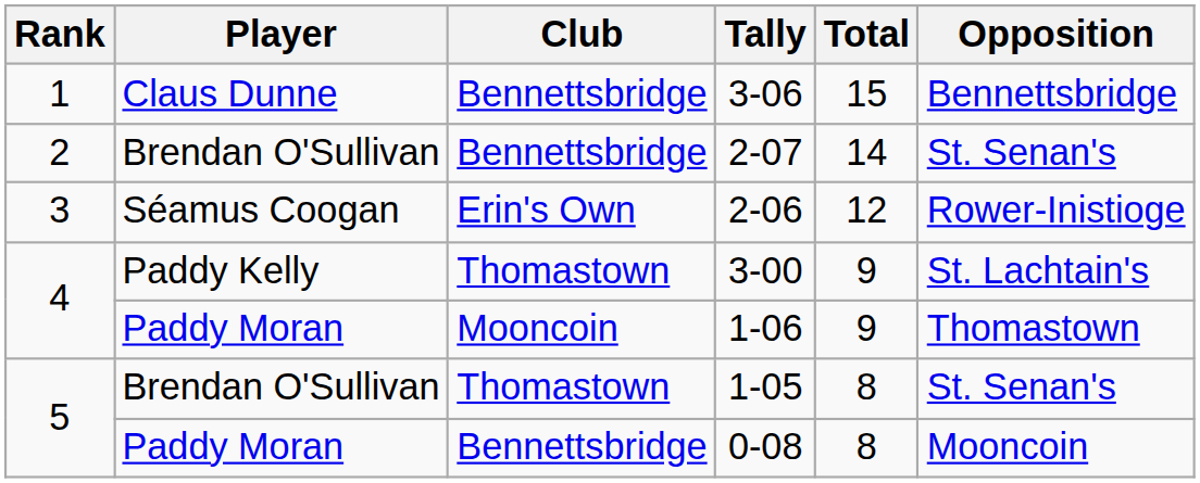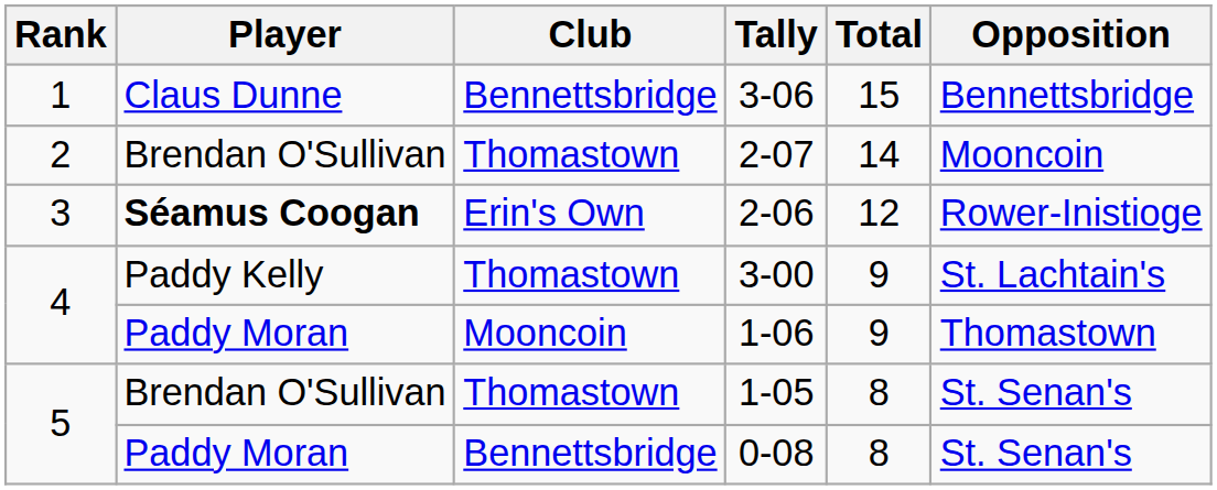 <table class="wikitable">
 <tr>
 <th>Rank</th>
 <th>Player</th>
 <th>Club</th>
 <th>Tally</th>
 <th>Total</th>
 <th>Opposition</th>
 </tr>
 <tr>
 <td rowspan="1" style="text-align:center;">1</td>
 <td><a href='#'>Claus Dunne</a></td>
 <td><a href='#'>Bennettsbridge</a></td>
 <td align=center>3-06</td>
 <td align=center>15</td>
 <td><a href='#'>Bennettsbridge</a></td>
 </tr>
 <tr>
 <td rowspan="1" style="text-align:center;">2</td>
 <td>Brendan O'Sullivan</td>
-<td><a href='#'>Bennettsbridge</a></td>
+<td><a href='#'>Thomastown</a></td>
 <td align=center>2-07</td>
 <td align=center>14</td>
-<td><a href='#'>St. Senan's</a></td>
+<td><a href='#'>Mooncoin</a></td>
 </tr>
 <tr>
 <td rowspan="1" style="text-align:center;">3</td>
-<td>Séamus Coogan</td>
+<td><strong>Séamus Coogan</strong></td>
 <td><a href='#'>Erin's Own</a></td>
 <td align=center>2-06</td>
 <td align=center>12</td>
 <td><a href='#'>Rower-Inistioge</a></td>
 </tr>
 <tr>
 <td rowspan="2" style="text-align:center;">4</td>
 <td>Paddy Kelly</td>
 <td><a href='#'>Thomastown</a></td>
 <td align=center>3-00</td>
 <td align=center>9</td>
 <td><a href='#'>St. Lachtain's</a></td>
 </tr>
 <tr>
 <td><a href='#'>Paddy Moran</a></td>
 <td><a href='#'>Mooncoin</a></td>
 <td align=center>1-06</td>
 <td align=center>9</td>
 <td><a href='#'>Thomastown</a></td>
 </tr>
 <tr>
 <td rowspan="2" style="text-align:center;">5</td>
 <td>Brendan O'Sullivan</td>
 <td><a href='#'>Thomastown</a></td>
 <td align=center>1-05</td>
 <td align=center>8</td>
 <td><a href='#'>St. Senan's</a></td>
 </tr>
 <tr>
 <td><a href='#'>Paddy Moran</a></td>
 <td><a href='#'>Bennettsbridge</a></td>
 <td align=center>0-08</td>
 <td align=center>8</td>
-<td><a href='#'>Mooncoin</a></td>
+<td><a href='#'>St. Senan's</a></td>
 </tr>
 </table>
